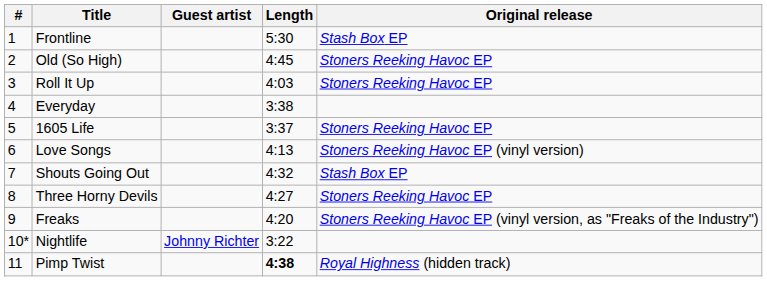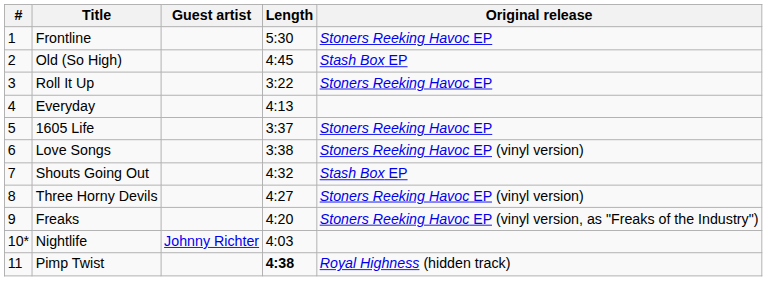 <table class="wikitable">
 <tr>
 <th>#</th>
 <th>Title</th>
 <th>Guest artist</th>
 <th>Length</th>
 <th>Original release</th>
 </tr>
 <tr>
 <td>1</td>
 <td>Frontline</td>
 <td></td>
 <td>5:30</td>
-<td><a href='#'><em>Stash Box</em> EP</a></td>
+<td><a href='#'><em>Stoners Reeking Havoc</em> EP</a></td>
 </tr>
 <tr>
 <td>2</td>
 <td>Old (So High)</td>
 <td></td>
 <td>4:45</td>
-<td><a href='#'><em>Stoners Reeking Havoc</em> EP</a></td>
+<td><a href='#'><em>Stash Box</em> EP</a></td>
 </tr>
 <tr>
 <td>3</td>
 <td>Roll It Up</td>
 <td></td>
-<td>4:03</td>
+<td>3:22</td>
 <td><a href='#'><em>Stoners Reeking Havoc</em> EP</a></td>
 </tr>
 <tr>
 <td>4</td>
 <td>Everyday</td>
 <td></td>
-<td>3:38</td>
+<td>4:13</td>
 <td></td>
 </tr>
 <tr>
 <td>5</td>
 <td>1605 Life</td>
 <td></td>
 <td>3:37</td>
 <td><a href='#'><em>Stoners Reeking Havoc</em> EP</a></td>
 </tr>
 <tr>
 <td>6</td>
 <td>Love Songs</td>
 <td></td>
-<td>4:13</td>
+<td>3:38</td>
 <td><a href='#'><em>Stoners Reeking Havoc</em> EP</a> (vinyl version)</td>
 </tr>
 <tr>
 <td>7</td>
 <td>Shouts Going Out</td>
 <td></td>
 <td>4:32</td>
 <td><a href='#'><em>Stash Box</em> EP</a></td>
 </tr>
 <tr>
 <td>8</td>
 <td>Three Horny Devils</td>
 <td></td>
 <td>4:27</td>
-<td><a href='#'><em>Stoners Reeking Havoc</em> EP</a></td>
+<td><a href='#'><em>Stoners Reeking Havoc</em> EP</a> (vinyl version)</td>
 </tr>
 <tr>
 <td>9</td>
 <td>Freaks</td>
 <td></td>
 <td>4:20</td>
 <td><a href='#'><em>Stoners Reeking Havoc</em> EP</a> (vinyl version, as "Freaks of the Industry")</td>
 </tr>
 <tr>
 <td>10*</td>
 <td>Nightlife</td>
 <td><a href='#'>Johnny Richter</a></td>
-<td>3:22</td>
+<td>4:03</td>
 <td></td>
 </tr>
 <tr>
 <td>11</td>
 <td>Pimp Twist</td>
 <td></td>
 <td><strong>4:38</strong></td>
 <td><em><a href='#'>Royal Highness</a></em> (hidden track)</td>
 </tr>
 </table>
